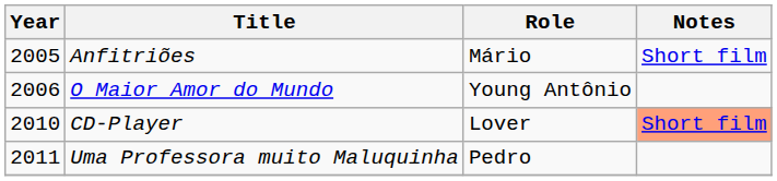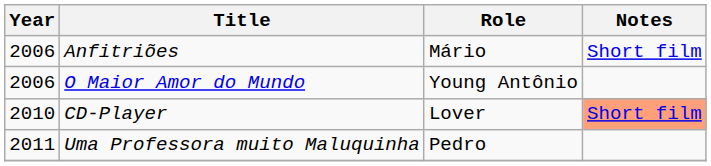 <table class="wikitable sortable">
 <tr>
 <th>Year</th>
 <th>Title</th>
 <th>Role</th>
 <th>Notes</th>
 </tr>
 <tr>
-<td>2005</td>
+<td>2006</td>
 <td><em>Anfitriões</em></td>
 <td>Mário</td>
 <td><a href='#'>Short film</a></td>
 </tr>
 <tr>
 <td>2006</td>
 <td><em><a href='#'>O Maior Amor do Mundo</a></em></td>
 <td>Young Antônio</td>
 <td></td>
 </tr>
 <tr>
 <td>2010</td>
 <td><em>CD-Player</em></td>
 <td>Lover</td>
 <td style="background: lightsalmon;"><a href='#'>Short film</a></td>
 </tr>
 <tr>
 <td>2011</td>
 <td><em>Uma Professora muito Maluquinha</em></td>
 <td>Pedro</td>
 <td></td>
 </tr>
 <tr>
 </tr>
 </table>
